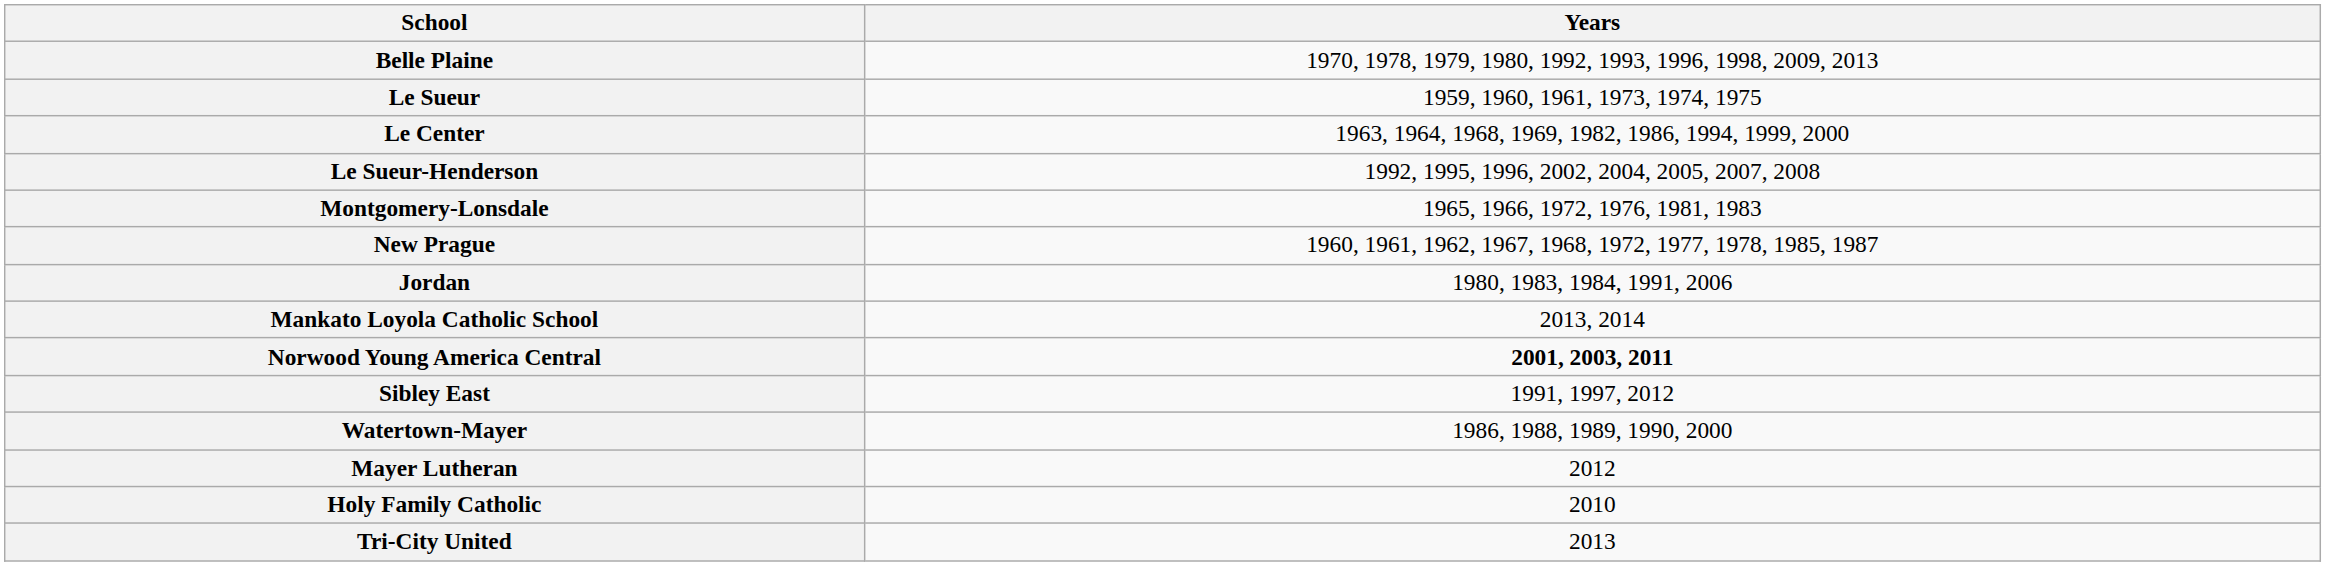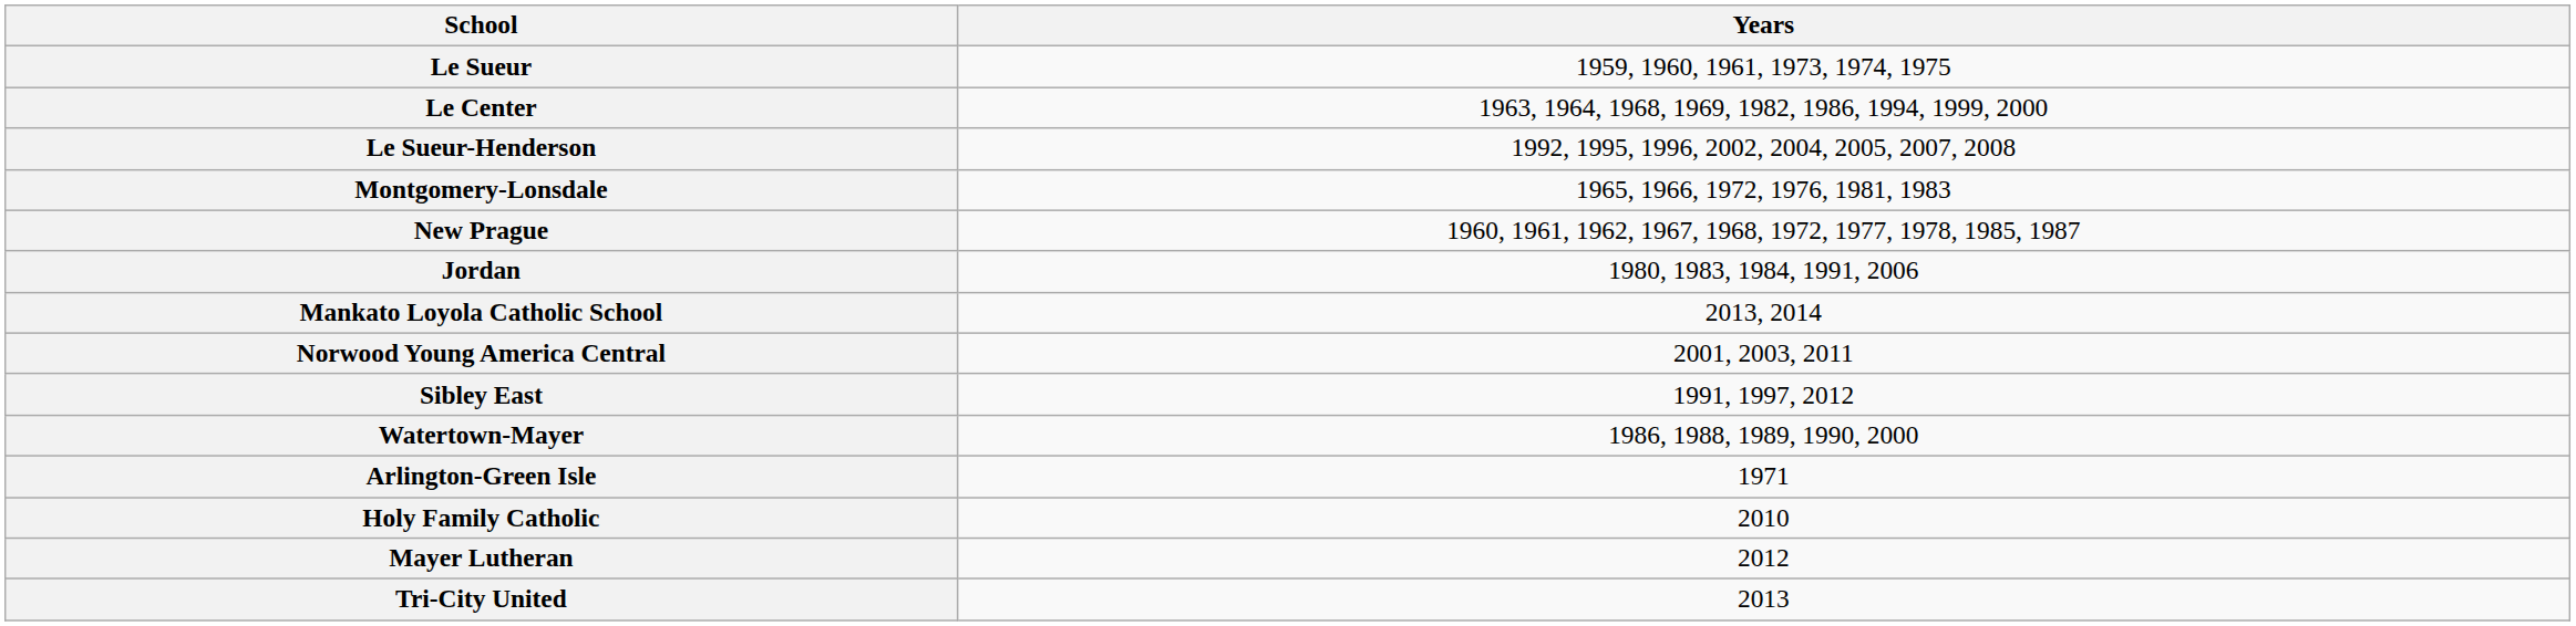 <table class="wikitable" style="text-align:center; width:80%;">
 <tr>
 <th scope="col">School</th>
 <th scope="col">Years</th>
-</tr>
-<tr>
-<th scope="row">Belle Plaine</th>
-<td>1970, 1978, 1979, 1980, 1992, 1993, 1996, 1998, 2009, 2013</td>
 </tr>
 <tr>
 <th scope="row">Le Sueur</th>
 <td>1959, 1960, 1961, 1973, 1974, 1975</td>
 </tr>
 <tr>
 <th scope="row">Le Center</th>
 <td>1963, 1964, 1968, 1969, 1982, 1986, 1994, 1999, 2000</td>
 </tr>
 <tr>
 <th scope="row">Le Sueur-Henderson</th>
 <td>1992, 1995, 1996, 2002, 2004, 2005, 2007, 2008</td>
 </tr>
 <tr>
 <th scope="row">Montgomery-Lonsdale</th>
 <td>1965, 1966, 1972, 1976, 1981, 1983</td>
 </tr>
 <tr>
 <th scope="row">New Prague</th>
 <td>1960, 1961, 1962, 1967, 1968, 1972, 1977, 1978, 1985, 1987</td>
 </tr>
 <tr>
 <th scope="row">Jordan</th>
 <td>1980, 1983, 1984, 1991, 2006</td>
 </tr>
 <tr>
 <th scope="row">Mankato Loyola Catholic School</th>
 <td>2013, 2014</td>
 </tr>
 <tr>
 <th scope="row">Norwood Young America Central</th>
-<td><strong>2001, 2003, 2011</strong></td>
+<td>2001, 2003, 2011</td>
 </tr>
 <tr>
 <th scope="row">Sibley East</th>
 <td>1991, 1997, 2012</td>
 </tr>
 <tr>
 <th scope="row">Watertown-Mayer</th>
 <td>1986, 1988, 1989, 1990, 2000</td>
 </tr>
 <tr>
-<th scope="row">Mayer Lutheran</th>
-<td>2012</td>
+<th scope="row">Arlington-Green Isle</th>
+<td>1971</td>
 </tr>
 <tr>
 <th scope="row">Holy Family Catholic</th>
 <td>2010</td>
 </tr>
 <tr>
+<th scope="row">Mayer Lutheran</th>
+<td>2012</td>
+</tr>
+<tr>
 <th scope="row">Tri-City United</th>
 <td>2013</td>
 </tr>
 </table>
